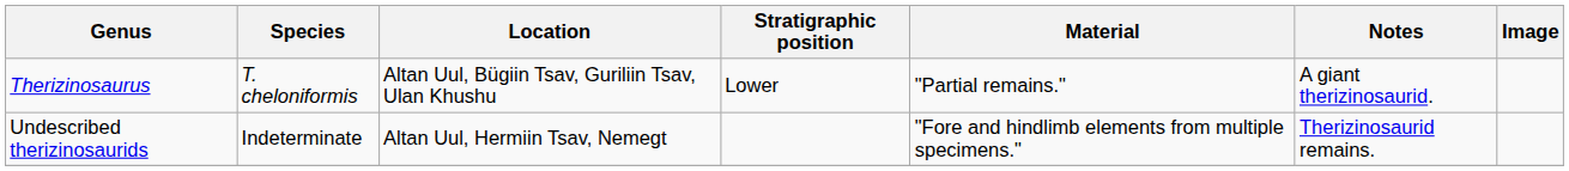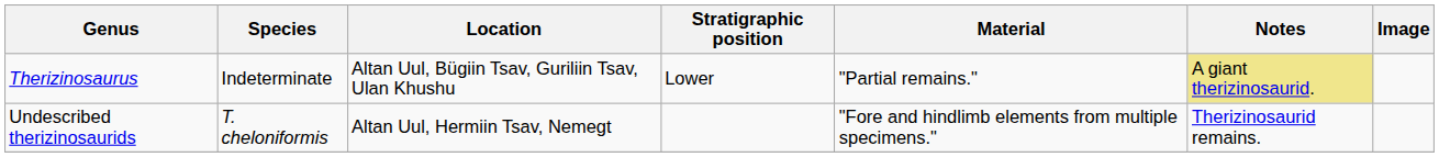 <table class="wikitable" align="center" width="100%">
 <tr>
 <th>Genus</th>
 <th>Species</th>
 <th>Location</th>
 <th>Stratigraphic position</th>
 <th>Material</th>
 <th>Notes</th>
 <th>Image</th>
 </tr>
 <tr>
 <td><em><a href='#'>Therizinosaurus</a></em></td>
-<td><em>T. cheloniformis</em></td>
+<td>Indeterminate</td>
 <td>Altan Uul, Bügiin Tsav, Guriliin Tsav, Ulan Khushu</td>
 <td>Lower</td>
 <td>"Partial remains."</td>
-<td>A giant <a href='#'>therizinosaurid</a>.</td>
+<td style="background: khaki;">A giant <a href='#'>therizinosaurid</a>.</td>
 <td></td>
 </tr>
 <tr>
 <td>Undescribed <a href='#'>therizinosaurids</a></td>
-<td>Indeterminate</td>
+<td><em>T. cheloniformis</em></td>
 <td>Altan Uul, Hermiin Tsav, Nemegt</td>
 <td></td>
 <td>"Fore and hindlimb elements from multiple specimens."</td>
 <td><a href='#'>Therizinosaurid</a> remains.</td>
 <td></td>
 </tr>
 <tr>
 </tr>
 </table>
